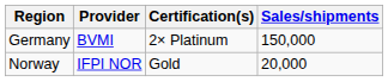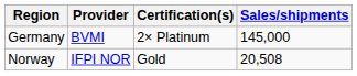 <table class="wikitable sortable">
 <tr>
 <th>Region</th>
 <th class="unsortable">Provider</th>
 <th class="unsortable">Certification(s)</th>
 <th class="unsortable"><a href='#'>Sales/shipments</a></th>
 </tr>
 <tr>
 <td>Germany</td>
 <td><a href='#'>BVMI</a></td>
 <td>2× Platinum</td>
-<td>150,000</td>
+<td>145,000</td>
 </tr>
 <tr>
 <td>Norway</td>
 <td><a href='#'>IFPI NOR</a></td>
 <td>Gold</td>
-<td>20,000</td>
+<td>20,508</td>
 </tr>
 </table>
